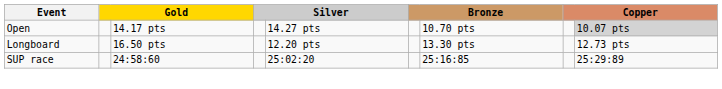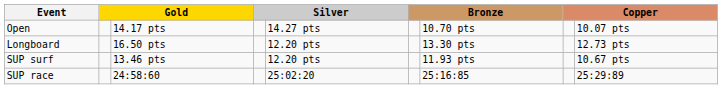 <table class=wikitable>
 <tr>
 <th width=120px>Event</th>
 <th style="background:#FFD700" width=200px colspan=2>Gold</th>
 <th style="background:#CCCCCC" width=200px colspan=2>Silver</th>
 <th style="background:#CC9966" width=200px colspan=2>Bronze</th>
 <th style="background:#DA8A67" width=200px colspan=2>Copper</th>
 </tr>
 <tr>
 <td>Open<br></td>
 <td></td>
 <td>14.17 pts</td>
 <td></td>
 <td>14.27 pts</td>
 <td></td>
 <td>10.70 pts</td>
 <td></td>
-<td style="background: lightgrey;">10.07 pts</td>
+<td>10.07 pts</td>
 </tr>
 <tr>
 <td>Longboard<br></td>
 <td></td>
 <td>16.50 pts</td>
 <td></td>
 <td>12.20 pts</td>
 <td></td>
 <td>13.30 pts</td>
 <td></td>
 <td>12.73 pts</td>
 </tr>
 <tr>
+<td>SUP surf<br></td>
+<td></td>
+<td>13.46 pts</td>
+<td></td>
+<td>12.20 pts</td>
+<td></td>
+<td>11.93 pts</td>
+<td></td>
+<td>10.67 pts</td>
+</tr>
+<tr>
 <td>SUP race<br></td>
 <td></td>
 <td>24:58:60</td>
 <td></td>
 <td>25:02:20</td>
 <td></td>
 <td>25:16:85</td>
 <td></td>
 <td>25:29:89</td>
 </tr>
 </table>
